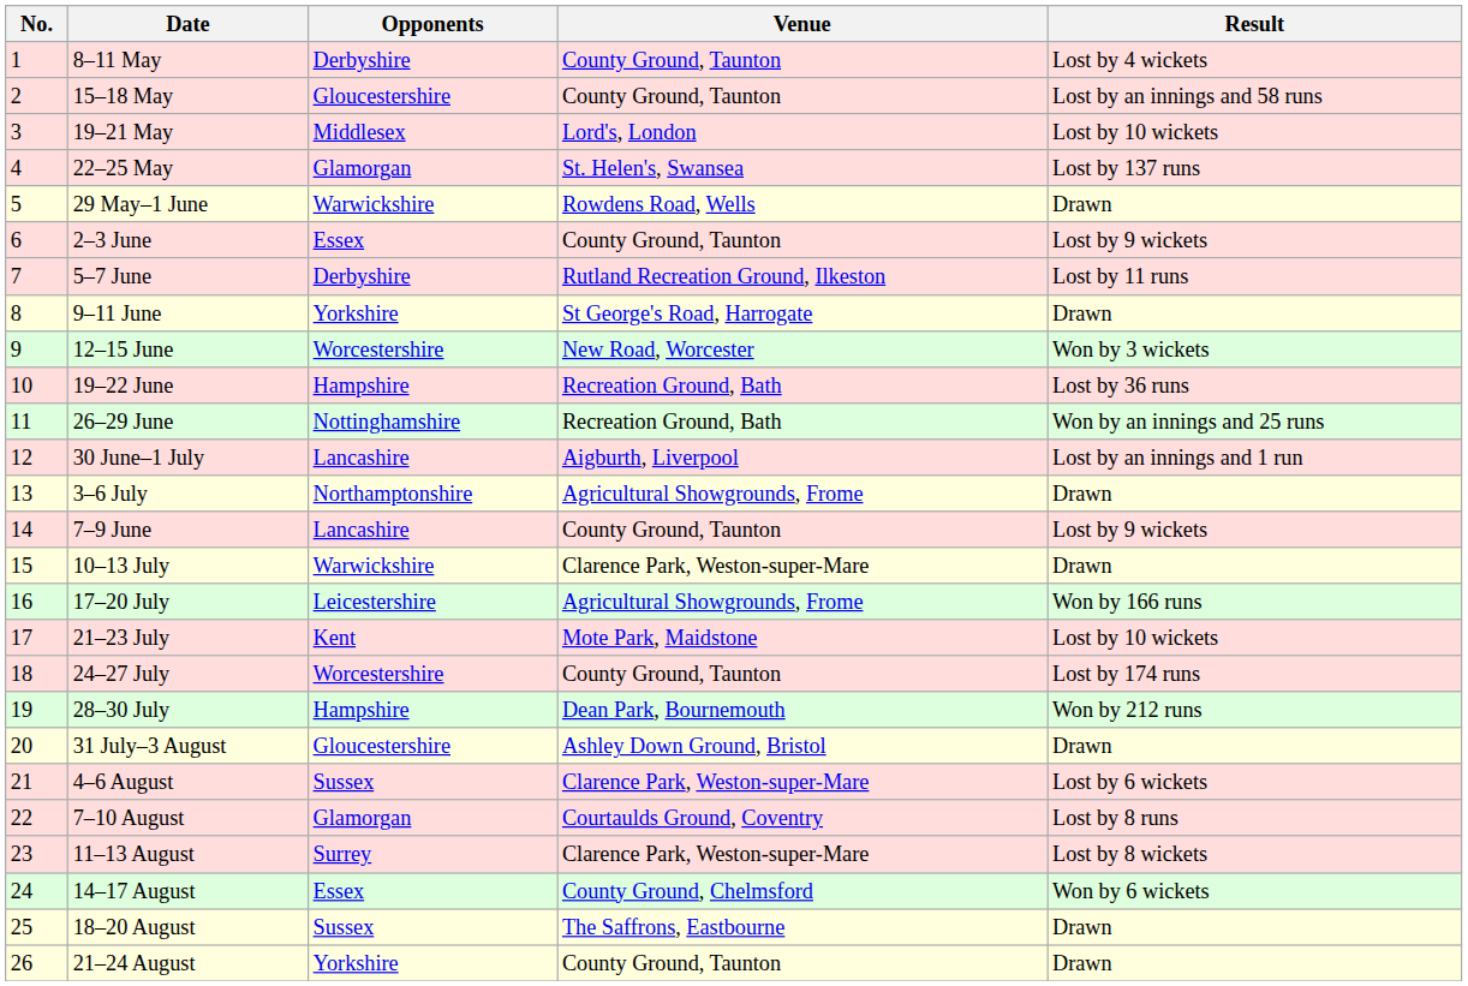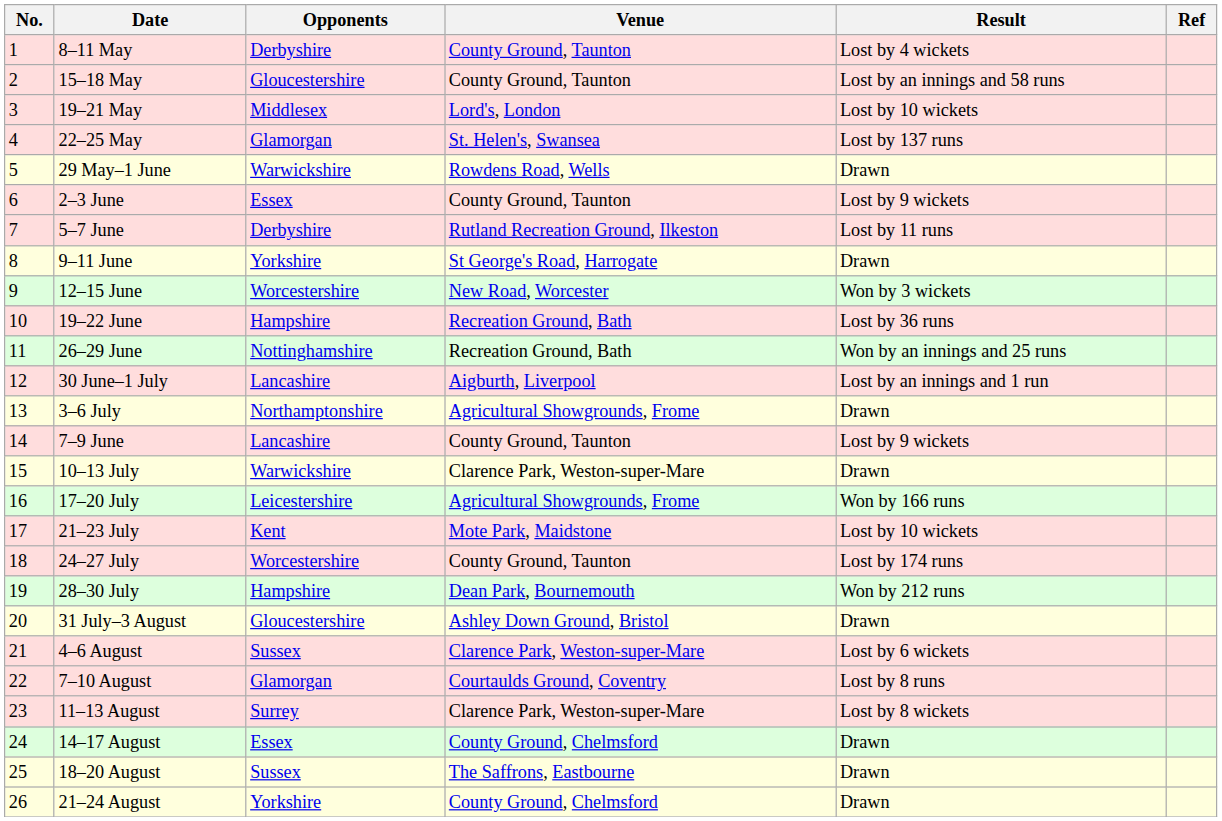 <table class="wikitable" width="80%" style="font-size: 95%">
 <tr bgcolor="#efefef">
 <th>No.</th>
 <th>Date</th>
 <th>Opponents</th>
 <th>Venue</th>
 <th>Result</th>
+<th>Ref</th>
 </tr>
 <tr bgcolor="#ffdddd">
 <td>1</td>
 <td>8–11 May</td>
 <td><a href='#'>Derbyshire</a></td>
 <td><a href='#'>County Ground</a>, <a href='#'>Taunton</a></td>
 <td>Lost by 4 wickets</td>
+<td></td>
 </tr>
 <tr bgcolor="#ffdddd">
 <td>2</td>
 <td>15–18 May</td>
 <td><a href='#'>Gloucestershire</a></td>
 <td>County Ground, Taunton</td>
 <td>Lost by an innings and 58 runs</td>
+<td></td>
 </tr>
 <tr bgcolor="#ffdddd">
 <td>3</td>
 <td>19–21 May</td>
 <td><a href='#'>Middlesex</a></td>
 <td><a href='#'>Lord's</a>, <a href='#'>London</a></td>
 <td>Lost by 10 wickets</td>
+<td></td>
 </tr>
 <tr bgcolor="#ffdddd">
 <td>4</td>
 <td>22–25 May</td>
 <td><a href='#'>Glamorgan</a></td>
 <td><a href='#'>St. Helen's</a>, <a href='#'>Swansea</a></td>
 <td>Lost by 137 runs</td>
+<td></td>
 </tr>
 <tr bgcolor="#ffffdd">
 <td>5</td>
 <td>29 May–1 June</td>
 <td><a href='#'>Warwickshire</a></td>
 <td><a href='#'>Rowdens Road</a>, <a href='#'>Wells</a></td>
 <td>Drawn</td>
+<td></td>
 </tr>
 <tr bgcolor="#ffdddd">
 <td>6</td>
 <td>2–3 June</td>
 <td><a href='#'>Essex</a></td>
 <td>County Ground, Taunton</td>
 <td>Lost by 9 wickets</td>
+<td></td>
 </tr>
 <tr bgcolor="#ffdddd">
 <td>7</td>
 <td>5–7 June</td>
 <td><a href='#'>Derbyshire</a></td>
 <td><a href='#'>Rutland Recreation Ground</a>, <a href='#'>Ilkeston</a></td>
 <td>Lost by 11 runs</td>
+<td></td>
 </tr>
 <tr bgcolor="#ffffdd">
 <td>8</td>
 <td>9–11 June</td>
 <td><a href='#'>Yorkshire</a></td>
 <td><a href='#'>St George's Road</a>, <a href='#'>Harrogate</a></td>
 <td>Drawn</td>
+<td></td>
 </tr>
 <tr bgcolor="#ddffdd">
 <td>9</td>
 <td>12–15 June</td>
 <td><a href='#'>Worcestershire</a></td>
 <td><a href='#'>New Road</a>, <a href='#'>Worcester</a></td>
 <td>Won by 3 wickets</td>
+<td></td>
 </tr>
 <tr bgcolor="#ffdddd">
 <td>10</td>
 <td>19–22 June</td>
 <td><a href='#'>Hampshire</a></td>
 <td><a href='#'>Recreation Ground</a>, <a href='#'>Bath</a></td>
 <td>Lost by 36 runs</td>
+<td></td>
 </tr>
 <tr bgcolor="#ddffdd">
 <td>11</td>
 <td>26–29 June</td>
 <td><a href='#'>Nottinghamshire</a></td>
 <td>Recreation Ground, Bath</td>
 <td>Won by an innings and 25 runs</td>
+<td></td>
 </tr>
 <tr bgcolor="#ffdddd">
 <td>12</td>
 <td>30 June–1 July</td>
 <td><a href='#'>Lancashire</a></td>
 <td><a href='#'>Aigburth</a>, <a href='#'>Liverpool</a></td>
 <td>Lost by an innings and 1 run</td>
+<td></td>
 </tr>
 <tr bgcolor="#ffffdd">
 <td>13</td>
 <td>3–6 July</td>
 <td><a href='#'>Northamptonshire</a></td>
 <td><a href='#'>Agricultural Showgrounds</a>, <a href='#'>Frome</a></td>
 <td>Drawn</td>
+<td></td>
 </tr>
 <tr bgcolor="#ffdddd">
 <td>14</td>
 <td>7–9 June</td>
 <td><a href='#'>Lancashire</a></td>
 <td>County Ground, Taunton</td>
 <td>Lost by 9 wickets</td>
+<td></td>
 </tr>
 <tr bgcolor="#ffffdd">
 <td>15</td>
 <td>10–13 July</td>
 <td><a href='#'>Warwickshire</a></td>
 <td>Clarence Park, Weston-super-Mare</td>
 <td>Drawn</td>
+<td></td>
 </tr>
 <tr bgcolor="#ddffdd">
 <td>16</td>
 <td>17–20 July</td>
 <td><a href='#'>Leicestershire</a></td>
 <td><a href='#'>Agricultural Showgrounds</a>, <a href='#'>Frome</a></td>
 <td>Won by 166 runs</td>
+<td></td>
 </tr>
 <tr bgcolor="#ffdddd">
 <td>17</td>
 <td>21–23 July</td>
 <td><a href='#'>Kent</a></td>
 <td><a href='#'>Mote Park</a>, <a href='#'>Maidstone</a></td>
 <td>Lost by 10 wickets</td>
+<td></td>
 </tr>
 <tr bgcolor="#ffdddd">
 <td>18</td>
 <td>24–27 July</td>
 <td><a href='#'>Worcestershire</a></td>
 <td>County Ground, Taunton</td>
 <td>Lost by 174 runs</td>
+<td></td>
 </tr>
 <tr bgcolor="#ddffdd">
 <td>19</td>
 <td>28–30 July</td>
 <td><a href='#'>Hampshire</a></td>
 <td><a href='#'>Dean Park</a>, <a href='#'>Bournemouth</a></td>
 <td>Won by 212 runs</td>
+<td></td>
 </tr>
 <tr bgcolor="#ffffdd">
 <td>20</td>
 <td>31 July–3 August</td>
 <td><a href='#'>Gloucestershire</a></td>
 <td><a href='#'>Ashley Down Ground</a>, <a href='#'>Bristol</a></td>
 <td>Drawn</td>
+<td></td>
 </tr>
 <tr bgcolor="#ffdddd">
 <td>21</td>
 <td>4–6 August</td>
 <td><a href='#'>Sussex</a></td>
 <td><a href='#'>Clarence Park</a>, <a href='#'>Weston-super-Mare</a></td>
 <td>Lost by 6 wickets</td>
+<td></td>
 </tr>
 <tr bgcolor="#ffdddd">
 <td>22</td>
 <td>7–10 August</td>
 <td><a href='#'>Glamorgan</a></td>
 <td><a href='#'>Courtaulds Ground</a>, <a href='#'>Coventry</a></td>
 <td>Lost by 8 runs</td>
+<td></td>
 </tr>
 <tr bgcolor="#ffdddd">
 <td>23</td>
 <td>11–13 August</td>
 <td><a href='#'>Surrey</a></td>
 <td>Clarence Park, Weston-super-Mare</td>
 <td>Lost by 8 wickets</td>
+<td></td>
 </tr>
 <tr bgcolor="#ddffdd">
 <td>24</td>
 <td>14–17 August</td>
 <td><a href='#'>Essex</a></td>
 <td><a href='#'>County Ground</a>, <a href='#'>Chelmsford</a></td>
-<td>Won by 6 wickets</td>
+<td>Drawn</td>
+<td></td>
 </tr>
 <tr bgcolor="#ffffdd">
 <td>25</td>
 <td>18–20 August</td>
 <td><a href='#'>Sussex</a></td>
 <td><a href='#'>The Saffrons</a>, <a href='#'>Eastbourne</a></td>
 <td>Drawn</td>
+<td></td>
 </tr>
 <tr bgcolor="#ffffdd">
 <td>26</td>
 <td>21–24 August</td>
 <td><a href='#'>Yorkshire</a></td>
-<td>County Ground, Taunton</td>
+<td><a href='#'>County Ground</a>, <a href='#'>Chelmsford</a></td>
 <td>Drawn</td>
+<td></td>
 </tr>
 </table>
